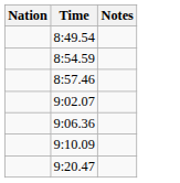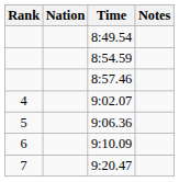 <table class="wikitable sortable" style="text-align:center">
 <tr>
+<th>Rank</th>
 <th>Nation</th>
 <th>Time</th>
 <th>Notes</th>
 </tr>
 <tr>
+<td></td>
 <td align=left></td>
 <td>8:49.54</td>
 <td></td>
 </tr>
 <tr>
+<td></td>
 <td align=left></td>
 <td>8:54.59</td>
 <td></td>
 </tr>
 <tr>
+<td></td>
 <td align=left></td>
 <td>8:57.46</td>
 <td></td>
 </tr>
 <tr>
+<td>4</td>
 <td align=left></td>
 <td>9:02.07</td>
 <td></td>
 </tr>
 <tr>
+<td>5</td>
 <td align=left></td>
 <td>9:06.36</td>
 <td></td>
 </tr>
 <tr>
+<td>6</td>
 <td align=left></td>
 <td>9:10.09</td>
 <td></td>
 </tr>
 <tr>
+<td>7</td>
 <td align=left></td>
 <td>9:20.47</td>
 <td></td>
 </tr>
 </table>
